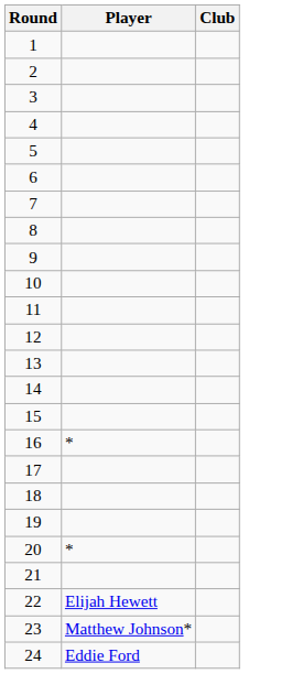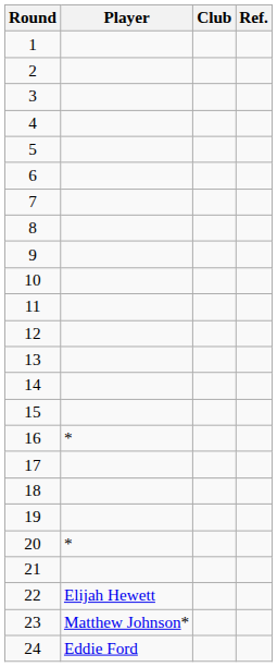 <table class="wikitable sortable" style="text-align:left">
 <tr>
 <th>Round</th>
 <th>Player</th>
 <th>Club</th>
+<th class="unsortable">Ref.</th>
 </tr>
 <tr>
 <td div style="text-align: center;">1</td>
 <td><strong></strong></td>
 <td><strong></strong></td>
+<td></td>
 </tr>
 <tr>
 <td div style="text-align: center;">2</td>
+<td></td>
 <td></td>
 <td></td>
 </tr>
 <tr>
 <td div style="text-align: center;">3</td>
 <td></td>
 <td></td>
+<td></td>
 </tr>
 <tr>
 <td div style="text-align: center;">4</td>
+<td></td>
 <td></td>
 <td></td>
 </tr>
 <tr>
 <td div style="text-align: center;">5</td>
 <td></td>
 <td></td>
+<td></td>
 </tr>
 <tr>
 <td div style="text-align: center;">6</td>
+<td></td>
 <td></td>
 <td></td>
 </tr>
 <tr>
 <td div style="text-align: center;">7</td>
 <td></td>
 <td></td>
+<td></td>
 </tr>
 <tr>
 <td div style="text-align: center;">8</td>
+<td></td>
 <td></td>
 <td></td>
 </tr>
 <tr>
 <td div style="text-align: center;">9</td>
 <td></td>
 <td></td>
+<td></td>
 </tr>
 <tr>
 <td div style="text-align: center;">10</td>
+<td></td>
 <td></td>
 <td></td>
 </tr>
 <tr>
 <td div style="text-align: center;">11</td>
 <td></td>
 <td></td>
+<td></td>
 </tr>
 <tr>
 <td div style="text-align: center;">12</td>
+<td></td>
 <td></td>
 <td></td>
 </tr>
 <tr>
 <td div style="text-align: center;">13</td>
 <td></td>
 <td></td>
+<td></td>
 </tr>
 <tr>
 <td div style="text-align: center;">14</td>
+<td></td>
 <td></td>
 <td></td>
 </tr>
 <tr>
 <td div style="text-align: center;">15</td>
 <td></td>
 <td></td>
+<td></td>
 </tr>
 <tr>
 <td div style="text-align: center;">16</td>
 <td>*</td>
 <td></td>
+<td></td>
 </tr>
 <tr>
 <td div style="text-align: center;">17</td>
+<td></td>
 <td></td>
 <td></td>
 </tr>
 <tr>
 <td div style="text-align: center;">18</td>
 <td></td>
 <td></td>
+<td></td>
 </tr>
 <tr>
 <td div style="text-align: center;">19</td>
+<td></td>
 <td></td>
 <td></td>
 </tr>
 <tr>
 <td div style="text-align: center;">20</td>
 <td>*</td>
 <td></td>
+<td></td>
 </tr>
 <tr>
 <td div style="text-align: center;">21</td>
+<td></td>
 <td></td>
 <td></td>
 </tr>
 <tr>
 <td div style="text-align: center;">22</td>
 <td><a href='#'>Elijah Hewett</a></td>
 <td></td>
+<td></td>
 </tr>
 <tr>
 <td div style="text-align: center;">23</td>
 <td><a href='#'>Matthew Johnson</a>*</td>
+<td></td>
 <td></td>
 </tr>
 <tr>
 <td div style="text-align: center;">24</td>
 <td><a href='#'>Eddie Ford</a></td>
 <td></td>
+<td></td>
 </tr>
 </table>
